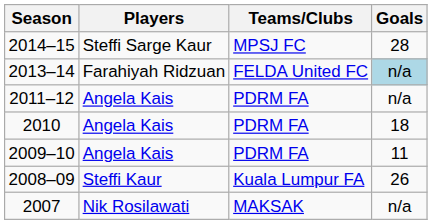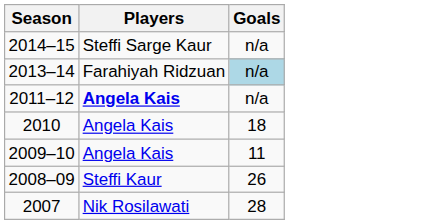 <table class="wikitable" style="font-size:90%;">
 <tr>
 <th>Season</th>
 <th>Players</th>
-<th>Teams/Clubs</th>
 <th>Goals</th>
 </tr>
 <tr>
 <td align=center>2014–15</td>
 <td> Steffi Sarge Kaur</td>
-<td> <a href='#'>MPSJ FC</a></td>
-<td align=center>28</td>
+<td align=center>n/a</td>
 </tr>
 <tr>
 <td align=center>2013–14</td>
 <td> Farahiyah Ridzuan</td>
-<td> <a href='#'>FELDA United FC</a></td>
 <td align=center style="background: lightblue;">n/a</td>
 </tr>
 <tr>
 <td align=center>2011–12</td>
-<td> <a href='#'>Angela Kais</a></td>
-<td><a href='#'>PDRM FA</a></td>
+<td><strong> <a href='#'>Angela Kais</a></strong></td>
 <td align=center>n/a</td>
 </tr>
 <tr>
 <td align=center>2010</td>
 <td> <a href='#'>Angela Kais</a></td>
-<td><a href='#'>PDRM FA</a></td>
 <td align=center>18</td>
 </tr>
 <tr>
 <td align=center>2009–10</td>
 <td> <a href='#'>Angela Kais</a></td>
-<td><a href='#'>PDRM FA</a></td>
 <td align=center>11</td>
 </tr>
 <tr>
 <td align=center>2008–09</td>
 <td> <a href='#'>Steffi Kaur</a></td>
-<td> <a href='#'>Kuala Lumpur FA</a></td>
 <td align=center>26</td>
 </tr>
 <tr>
 <td align=center>2007</td>
 <td> <a href='#'>Nik Rosilawati</a></td>
-<td> <a href='#'>MAKSAK</a></td>
-<td align=center>n/a</td>
+<td align=center>28</td>
 </tr>
 </table>
